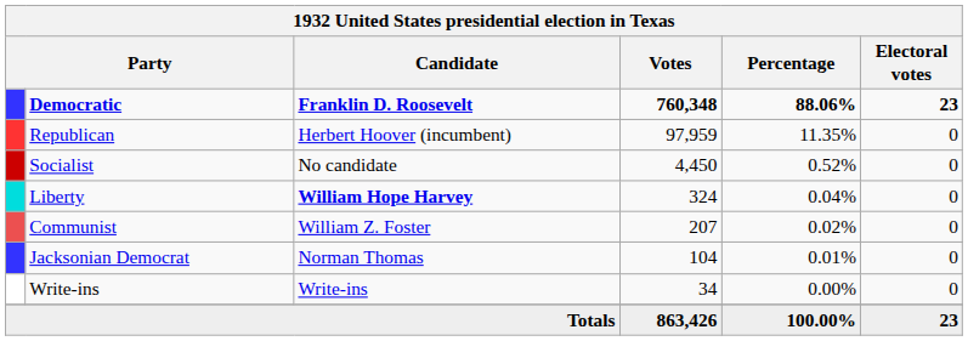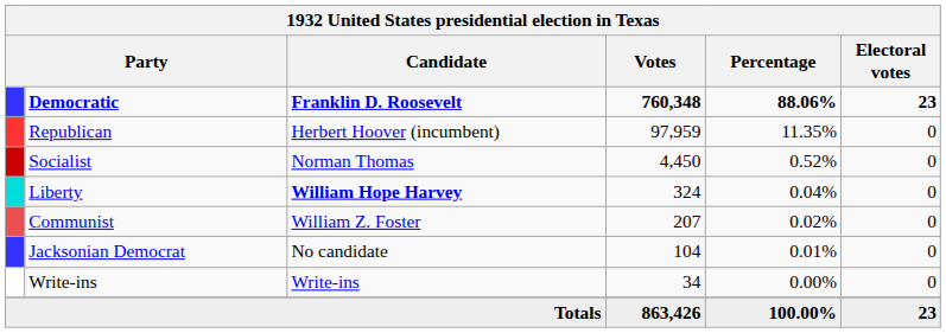 <table class="wikitable nowrap" style="font-size: 95%;">
 <tr>
 <th colspan="6">1932 United States presidential election in Texas</th>
 </tr>
 <tr>
 <th colspan="2" style="width: 15em">Party</th>
 <th style="width: 17em">Candidate</th>
 <th style="width: 5em">Votes</th>
 <th style="width: 7em">Percentage</th>
 <th style="width: 5em">Electoral votes</th>
 </tr>
 <tr>
 <th style="background-color:#3333FF; width: 3px"></th>
 <td style="width: 130px"><strong><a href='#'>Democratic</a></strong></td>
 <td><strong><a href='#'>Franklin D. Roosevelt</a></strong></td>
 <td align="right"><strong>760,348</strong></td>
 <td align="right"><strong>88.06%</strong></td>
 <td align="right"><strong>23</strong></td>
 </tr>
 <tr>
 <th style="background-color:#FF3333; width: 3px"></th>
 <td style="width: 130px"><a href='#'>Republican</a></td>
 <td><a href='#'>Herbert Hoover</a> (incumbent)</td>
 <td align="right">97,959</td>
 <td align="right">11.35%</td>
 <td align="right">0</td>
 </tr>
 <tr>
 <th style="background-color:#CC0000; width: 3px"></th>
 <td style="width: 130px"><a href='#'>Socialist</a></td>
-<td>No candidate</td>
+<td><a href='#'>Norman Thomas</a></td>
 <td align="right">4,450</td>
 <td align="right">0.52%</td>
 <td align="right">0</td>
 </tr>
 <tr>
 <th style="background-color:#00DDDD; width: 3px"></th>
 <td style="width: 130px"><a href='#'>Liberty</a></td>
 <td><strong><a href='#'>William Hope Harvey</a></strong></td>
 <td align="right">324</td>
 <td align="right">0.04%</td>
 <td align="right">0</td>
 </tr>
 <tr>
 <th style="background-color:#EC5050; width: 3px"></th>
 <td style="width: 130px"><a href='#'>Communist</a></td>
 <td><a href='#'>William Z. Foster</a></td>
 <td align="right">207</td>
 <td align="right">0.02%</td>
 <td align="right">0</td>
 </tr>
 <tr>
 <th style="background-color:#3333FF; width: 3px"></th>
 <td style="width: 130px"><a href='#'>Jacksonian Democrat</a></td>
-<td><a href='#'>Norman Thomas</a></td>
+<td>No candidate</td>
 <td align="right">104</td>
 <td align="right">0.01%</td>
 <td align="right">0</td>
 </tr>
 <tr>
 <th style="background-color:#FFFFFF; width: 3px"></th>
 <td style="width: 130px">Write-ins</td>
 <td><a href='#'>Write-ins</a></td>
 <td align="right">34</td>
 <td align="right">0.00%</td>
 <td align="right">0</td>
 </tr>
 <tr>
 </tr>
 <tr bgcolor="#EEEEEE">
 <td colspan="3" align="right"><strong>Totals</strong></td>
 <td align="right"><strong>863,426</strong></td>
 <td align="right"><strong>100.00%</strong></td>
 <td align="right"><strong>23</strong></td>
 </tr>
 </table>
